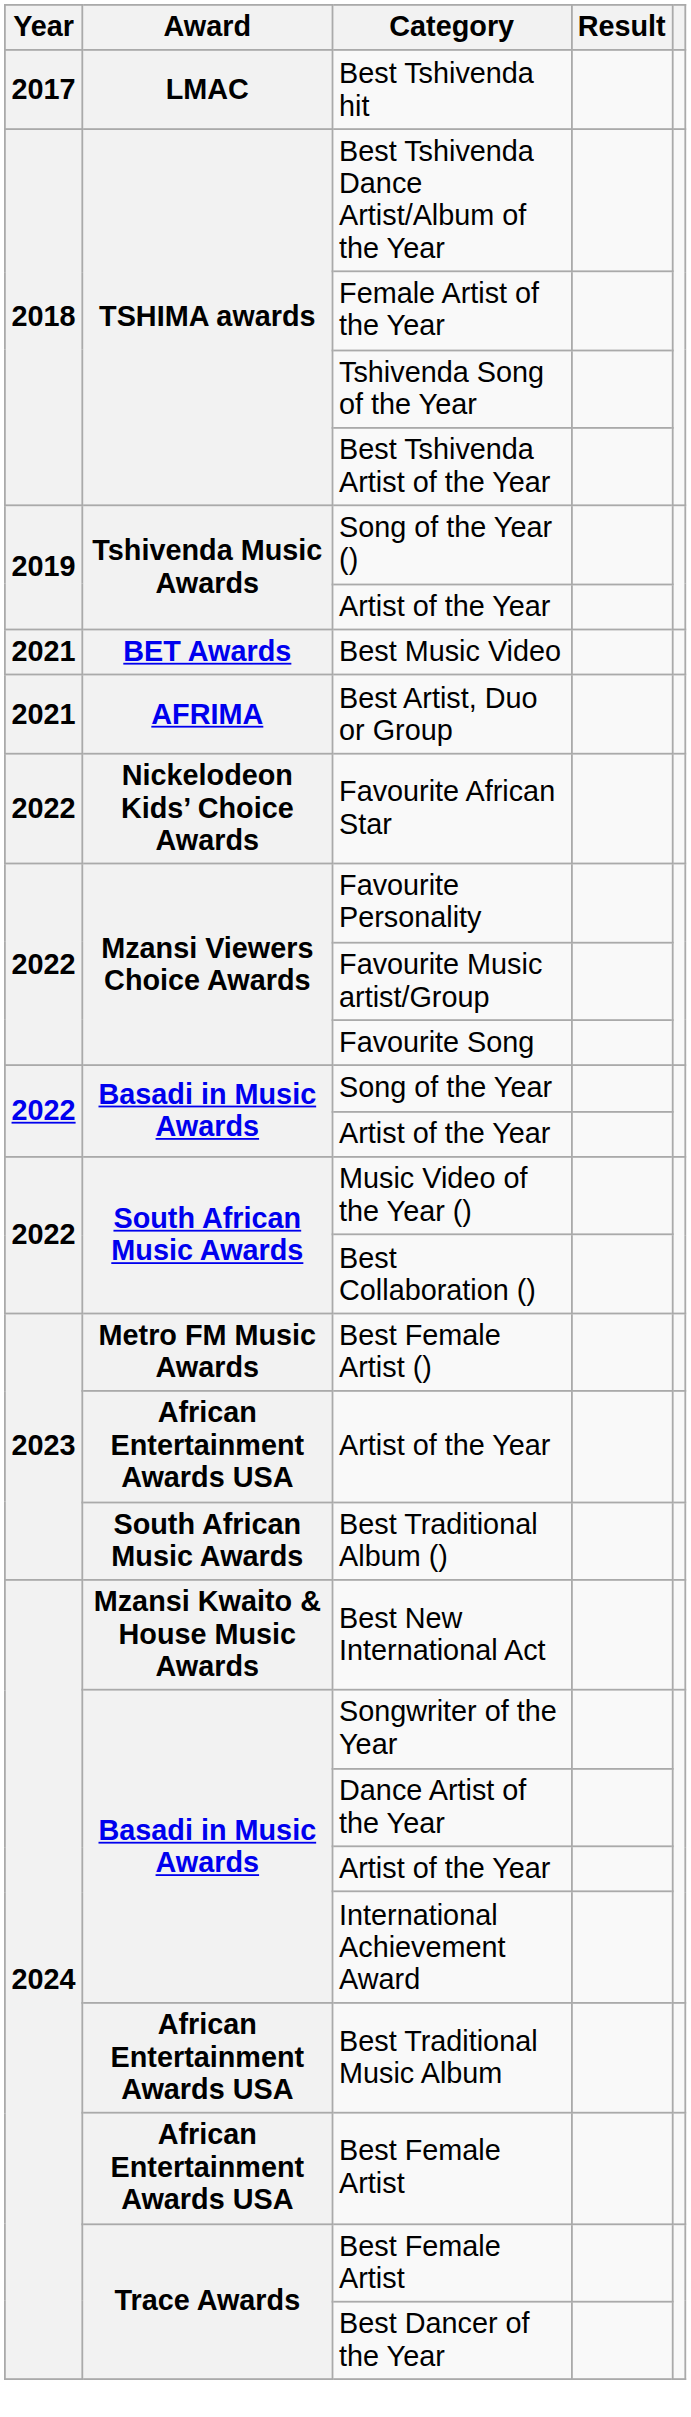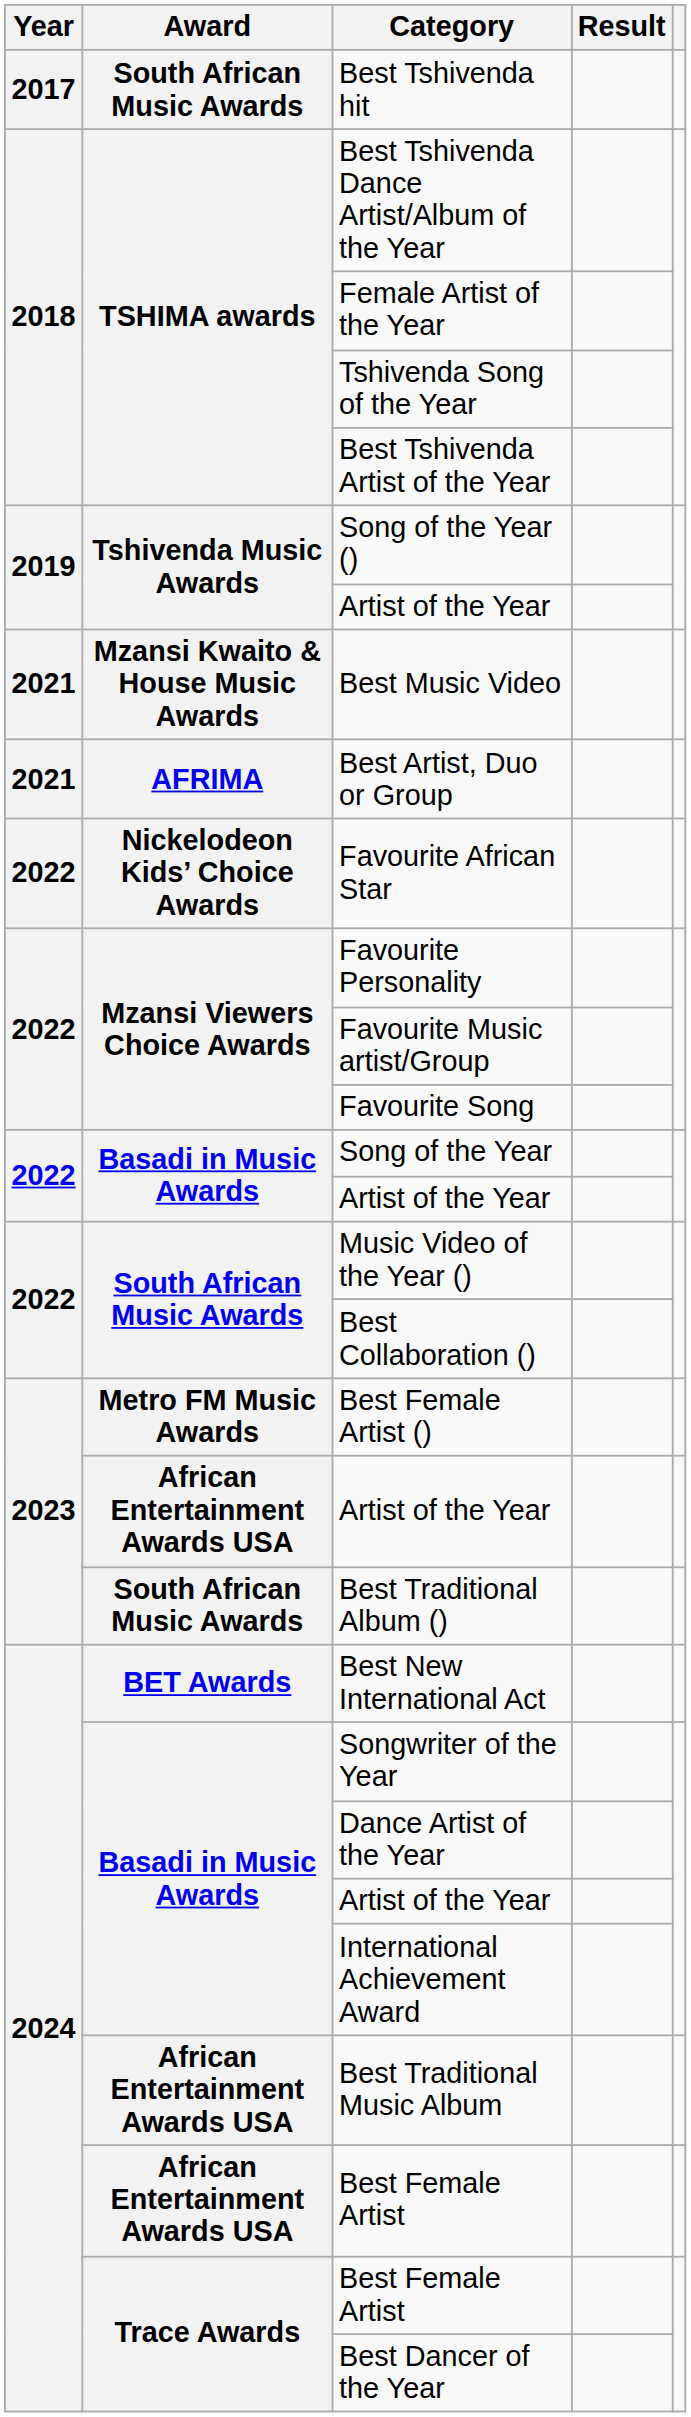 <table class="wikitable sortable plainrowheaders" style="width: 30%;">
 <tr>
 <th scope="col">Year</th>
 <th scope="col">Award</th>
 <th scope="col">Category</th>
 <th scope="col">Result</th>
 <th class="unsortable" scope="col"></th>
 </tr>
 <tr>
 <th scope="row">2017</th>
-<th scope="row">LMAC</th>
+<th scope=row>South African Music Awards</th>
 <td>Best Tshivenda hit</td>
 <td></td>
 <td style="text-align:center;"></td>
 </tr>
 <tr>
 <th scope="row" rowspan="4">2018</th>
 <th scope="row" rowspan="4">TSHIMA awards</th>
 <td>Best Tshivenda Dance Artist/Album of the Year</td>
 <td></td>
 <td rowspan="4" style="text-align:center;"></td>
 </tr>
 <tr>
 <td>Female Artist of the Year</td>
 <td></td>
 </tr>
 <tr>
 <td>Tshivenda Song of the Year</td>
 <td></td>
 </tr>
 <tr>
 <td>Best Tshivenda Artist of the Year</td>
 <td></td>
 </tr>
 <tr>
 <th scope="row" rowspan=2>2019</th>
 <th scope="row" rowspan=2>Tshivenda Music Awards</th>
 <td>Song of the Year ()</td>
 <td></td>
 <td rowspan="2"></td>
 </tr>
 <tr>
 <td>Artist of the Year</td>
 <td></td>
 </tr>
 <tr>
 <th scope="row">2021</th>
-<th scope=row><a href='#'>BET Awards</a></th>
+<th scope="row">Mzansi Kwaito & House Music Awards</th>
 <td>Best Music Video</td>
 <td></td>
 <td></td>
 </tr>
 <tr>
 <th scope="row">2021</th>
 <th scope="row"><a href='#'>AFRIMA</a></th>
 <td>Best Artist, Duo or Group</td>
 <td></td>
 <td></td>
 </tr>
 <tr>
 <th scope="row">2022</th>
 <th scope="row">Nickelodeon Kids’ Choice Awards</th>
 <td>Favourite African Star</td>
 <td></td>
 <td></td>
 </tr>
 <tr>
 <th scope="row" rowspan="3">2022</th>
 <th scope="row" rowspan="3">Mzansi Viewers Choice Awards</th>
 <td>Favourite Personality</td>
 <td></td>
 <td rowspan="3"></td>
 </tr>
 <tr>
 <td>Favourite Music artist/Group</td>
 <td></td>
 </tr>
 <tr>
 <td>Favourite Song</td>
 <td></td>
 </tr>
 <tr>
 <th scope=row rowspan=2><a href='#'>2022</a></th>
 <th scope=row rowspan=2><a href='#'>Basadi in Music Awards</a></th>
 <td>Song of the Year</td>
 <td></td>
 <td rowspan=2></td>
 </tr>
 <tr>
 <td>Artist of the Year</td>
 <td></td>
 </tr>
 <tr>
 <th scope=row rowspan=2>2022</th>
 <th scope=row rowspan=2><a href='#'>South African Music Awards</a></th>
 <td>Music Video of the Year ()</td>
 <td></td>
 <td rowspan=2></td>
 </tr>
 <tr>
 <td>Best Collaboration ()</td>
 <td></td>
 </tr>
 <tr>
 <th scope=row rowspan=3>2023</th>
 <th scope=row>Metro FM Music Awards</th>
 <td>Best Female Artist  ()</td>
 <td></td>
 <td></td>
 </tr>
 <tr>
 <th scope=row>African Entertainment Awards USA</th>
 <td>Artist of the Year</td>
 <td></td>
 <td><br></td>
 </tr>
 <tr>
 <th scope=row>South African Music Awards</th>
 <td>Best Traditional Album ()</td>
 <td></td>
 <td></td>
 </tr>
 <tr>
 <th scope=row rowspan =9>2024</th>
-<th scope="row">Mzansi Kwaito & House Music Awards</th>
+<th scope=row><a href='#'>BET Awards</a></th>
 <td>Best New International Act</td>
 <td></td>
 <td></td>
 </tr>
 <tr>
 <th scope=row rowspan=4><a href='#'>Basadi in Music Awards</a></th>
 <td>Songwriter of the Year</td>
 <td></td>
 <td rowspan=4></td>
 </tr>
 <tr>
 <td>Dance Artist of the Year</td>
 <td></td>
 </tr>
 <tr>
 <td>Artist of the Year</td>
 <td></td>
 </tr>
 <tr>
 <td>International Achievement Award</td>
 <td></td>
 </tr>
 <tr>
 <th scope=row>African Entertainment Awards USA</th>
 <td>Best Traditional Music Album</td>
 <td></td>
 <td></td>
 </tr>
 <tr>
 <th scope=row>African Entertainment Awards USA</th>
 <td>Best Female Artist</td>
 <td></td>
 <td></td>
 </tr>
 <tr>
 <th scope=row rowspan=2>Trace Awards</th>
 <td>Best Female Artist</td>
 <td></td>
 <td rowspan=2></td>
 </tr>
 <tr>
 <td>Best Dancer of the Year</td>
 <td></td>
 </tr>
 </table>
